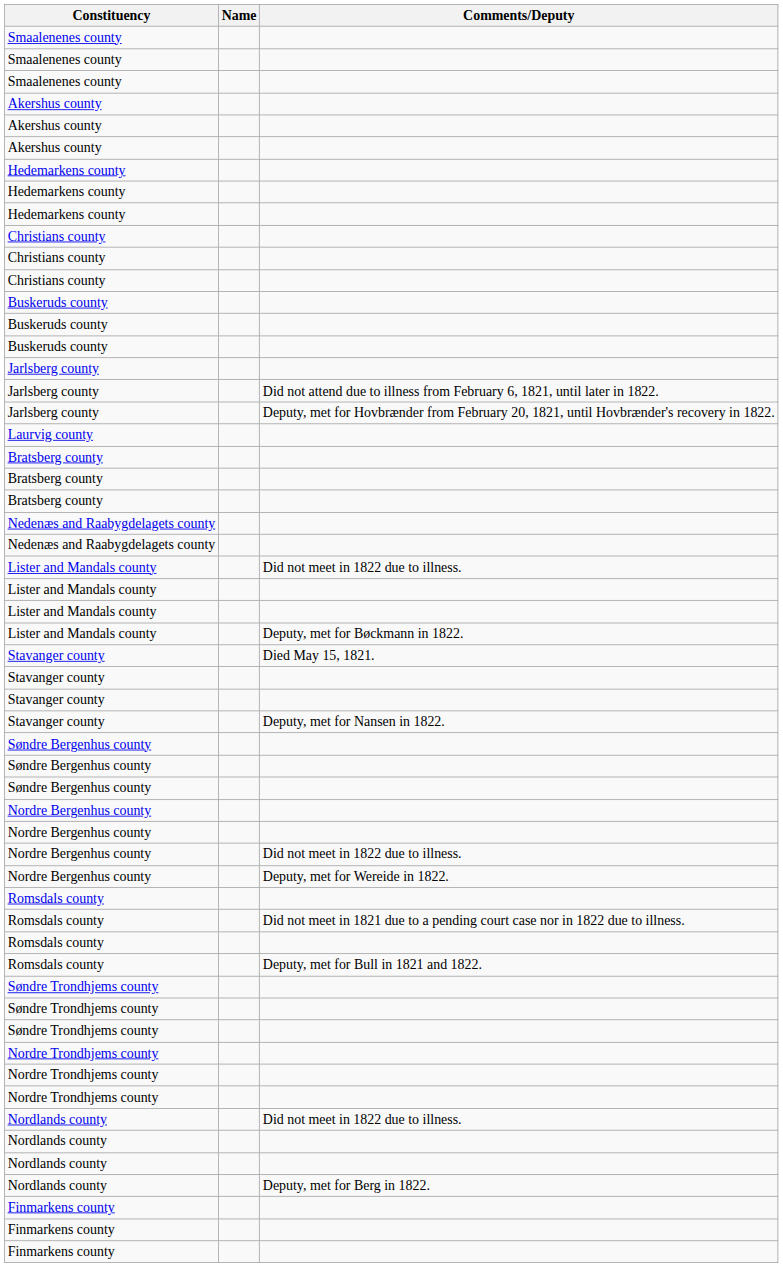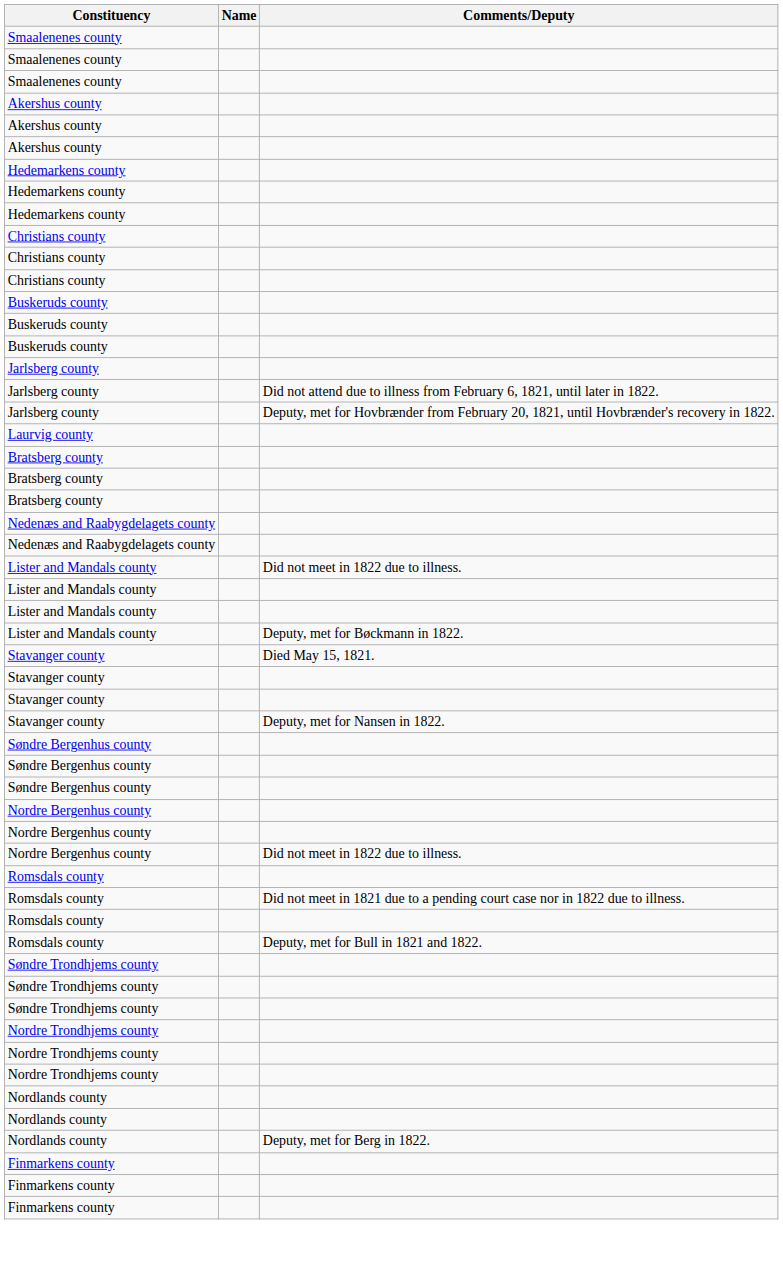 <table class="wikitable sortable">
 <tr>
 <th>Constituency</th>
 <th>Name</th>
 <th>Comments/Deputy</th>
 </tr>
 <tr>
 <td><a href='#'>Smaalenenes county</a></td>
 <td></td>
 <td></td>
 </tr>
 <tr>
 <td>Smaalenenes county</td>
 <td></td>
 <td></td>
 </tr>
 <tr>
 <td>Smaalenenes county</td>
 <td></td>
 <td></td>
 </tr>
 <tr>
 <td><a href='#'>Akershus county</a></td>
 <td></td>
 <td></td>
 </tr>
 <tr>
 <td>Akershus county</td>
 <td></td>
 <td></td>
 </tr>
 <tr>
 <td>Akershus county</td>
 <td></td>
 <td></td>
 </tr>
 <tr>
 <td><a href='#'>Hedemarkens county</a></td>
 <td></td>
 <td></td>
 </tr>
 <tr>
 <td>Hedemarkens county</td>
 <td></td>
 <td></td>
 </tr>
 <tr>
 <td>Hedemarkens county</td>
 <td></td>
 <td></td>
 </tr>
 <tr>
 <td><a href='#'>Christians county</a></td>
 <td></td>
 <td></td>
 </tr>
 <tr>
 <td>Christians county</td>
 <td></td>
 <td></td>
 </tr>
 <tr>
 <td>Christians county</td>
 <td></td>
 <td></td>
 </tr>
 <tr>
 <td><a href='#'>Buskeruds county</a></td>
 <td></td>
 <td></td>
 </tr>
 <tr>
 <td>Buskeruds county</td>
 <td></td>
 <td></td>
 </tr>
 <tr>
 <td>Buskeruds county</td>
 <td></td>
 <td></td>
 </tr>
 <tr>
 <td><a href='#'>Jarlsberg county</a></td>
 <td></td>
 <td></td>
 </tr>
 <tr>
 <td>Jarlsberg county</td>
 <td></td>
 <td>Did not attend due to illness from February 6, 1821, until later in 1822.</td>
 </tr>
 <tr>
 <td>Jarlsberg county</td>
 <td></td>
 <td>Deputy, met for Hovbrænder from February 20, 1821, until Hovbrænder's recovery in 1822.</td>
 </tr>
 <tr>
 <td><a href='#'>Laurvig county</a></td>
 <td></td>
 <td></td>
 </tr>
 <tr>
 <td><a href='#'>Bratsberg county</a></td>
 <td></td>
 <td></td>
 </tr>
 <tr>
 <td>Bratsberg county</td>
 <td></td>
 <td></td>
 </tr>
 <tr>
 <td>Bratsberg county</td>
 <td></td>
 <td></td>
 </tr>
 <tr>
 <td><a href='#'>Nedenæs and Raabygdelagets county</a></td>
 <td></td>
 <td></td>
 </tr>
 <tr>
 <td>Nedenæs and Raabygdelagets county</td>
 <td></td>
 <td></td>
 </tr>
 <tr>
 <td><a href='#'>Lister and Mandals county</a></td>
 <td></td>
 <td>Did not meet in 1822 due to illness.</td>
 </tr>
 <tr>
 <td>Lister and Mandals county</td>
 <td></td>
 <td></td>
 </tr>
 <tr>
 <td>Lister and Mandals county</td>
 <td></td>
 <td></td>
 </tr>
 <tr>
 <td>Lister and Mandals county</td>
 <td></td>
 <td>Deputy, met for Bøckmann in 1822.</td>
 </tr>
 <tr>
 <td><a href='#'>Stavanger county</a></td>
 <td></td>
 <td>Died May 15, 1821.</td>
 </tr>
 <tr>
 <td>Stavanger county</td>
 <td></td>
 <td></td>
 </tr>
 <tr>
 <td>Stavanger county</td>
 <td></td>
 <td></td>
 </tr>
 <tr>
 <td>Stavanger county</td>
 <td></td>
 <td>Deputy, met for Nansen in 1822.</td>
 </tr>
 <tr>
 <td><a href='#'>Søndre Bergenhus county</a></td>
 <td></td>
 <td></td>
 </tr>
 <tr>
 <td>Søndre Bergenhus county</td>
 <td></td>
 <td></td>
 </tr>
 <tr>
 <td>Søndre Bergenhus county</td>
 <td></td>
 <td></td>
 </tr>
 <tr>
 <td><a href='#'>Nordre Bergenhus county</a></td>
 <td></td>
 <td></td>
 </tr>
 <tr>
 <td>Nordre Bergenhus county</td>
 <td></td>
 <td></td>
 </tr>
 <tr>
 <td>Nordre Bergenhus county</td>
 <td></td>
 <td>Did not meet in 1822 due to illness.</td>
 </tr>
 <tr>
-<td>Nordre Bergenhus county</td>
-<td></td>
-<td>Deputy, met for Wereide in 1822.</td>
-</tr>
-<tr>
 <td><a href='#'>Romsdals county</a></td>
 <td></td>
 <td></td>
 </tr>
 <tr>
 <td>Romsdals county</td>
 <td></td>
 <td>Did not meet in 1821 due to a pending court case nor in 1822 due to illness.</td>
 </tr>
 <tr>
 <td>Romsdals county</td>
 <td></td>
 <td></td>
 </tr>
 <tr>
 <td>Romsdals county</td>
 <td></td>
 <td>Deputy, met for Bull in 1821 and 1822.</td>
 </tr>
 <tr>
 <td><a href='#'>Søndre Trondhjems county</a></td>
 <td></td>
 <td></td>
 </tr>
 <tr>
 <td>Søndre Trondhjems county</td>
 <td></td>
 <td></td>
 </tr>
 <tr>
 <td>Søndre Trondhjems county</td>
 <td></td>
 <td></td>
 </tr>
 <tr>
 <td><a href='#'>Nordre Trondhjems county</a></td>
 <td></td>
 <td></td>
 </tr>
 <tr>
 <td>Nordre Trondhjems county</td>
 <td></td>
 <td></td>
 </tr>
 <tr>
 <td>Nordre Trondhjems county</td>
 <td></td>
 <td></td>
 </tr>
 <tr>
-<td><a href='#'>Nordlands county</a></td>
-<td></td>
-<td>Did not meet in 1822 due to illness.</td>
-</tr>
-<tr>
 <td>Nordlands county</td>
 <td></td>
 <td></td>
 </tr>
 <tr>
 <td>Nordlands county</td>
 <td></td>
 <td></td>
 </tr>
 <tr>
 <td>Nordlands county</td>
 <td></td>
 <td>Deputy, met for Berg in 1822.</td>
 </tr>
 <tr>
 <td><a href='#'>Finmarkens county</a></td>
 <td></td>
 <td></td>
 </tr>
 <tr>
 <td>Finmarkens county</td>
 <td></td>
 <td></td>
 </tr>
 <tr>
 <td>Finmarkens county</td>
 <td></td>
 <td></td>
 </tr>
 </table>
